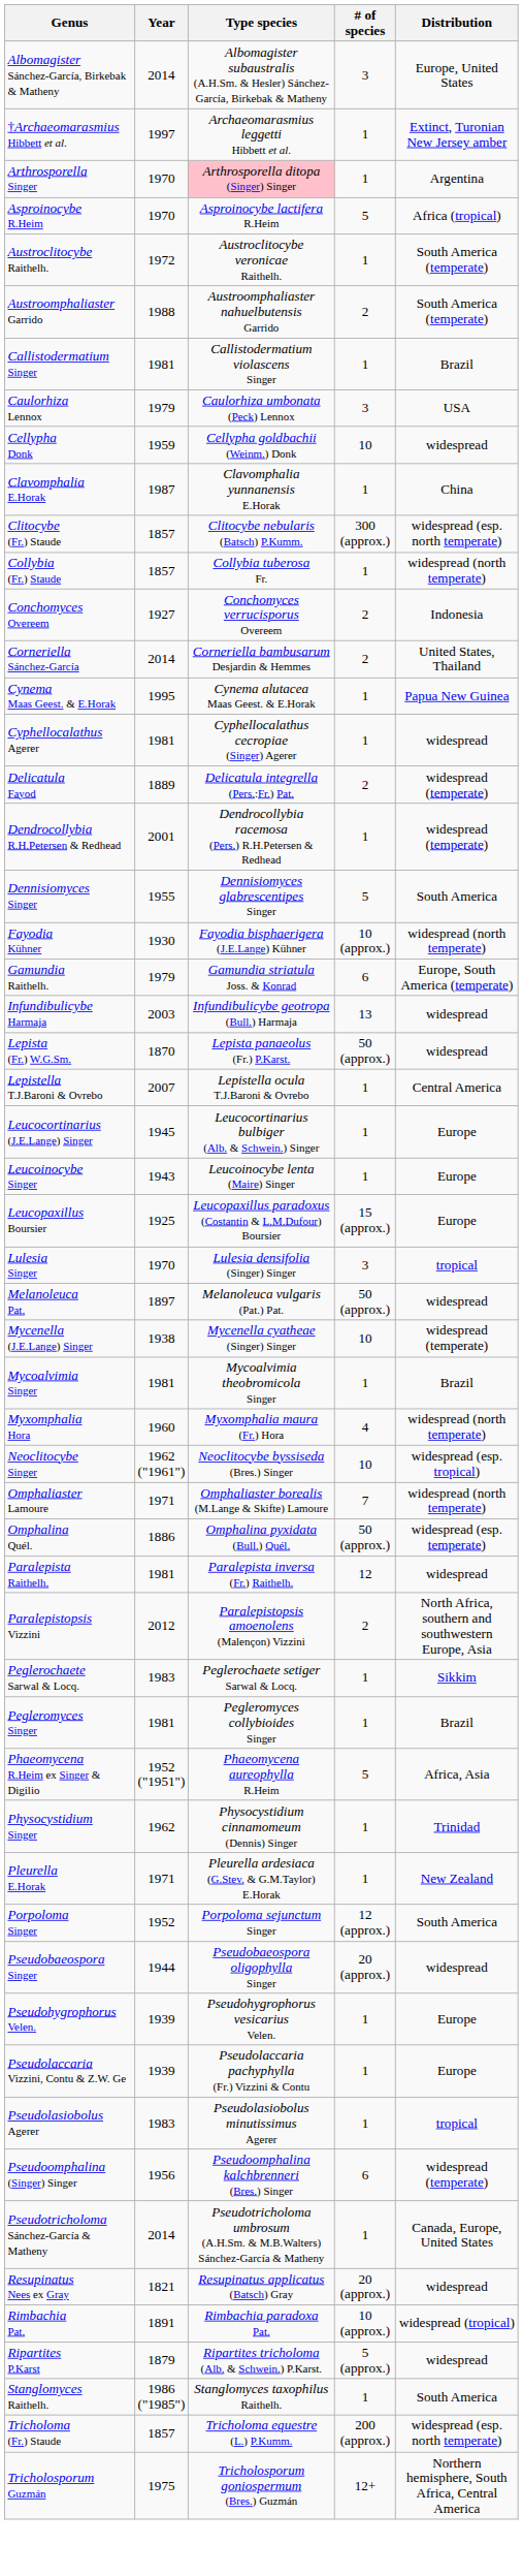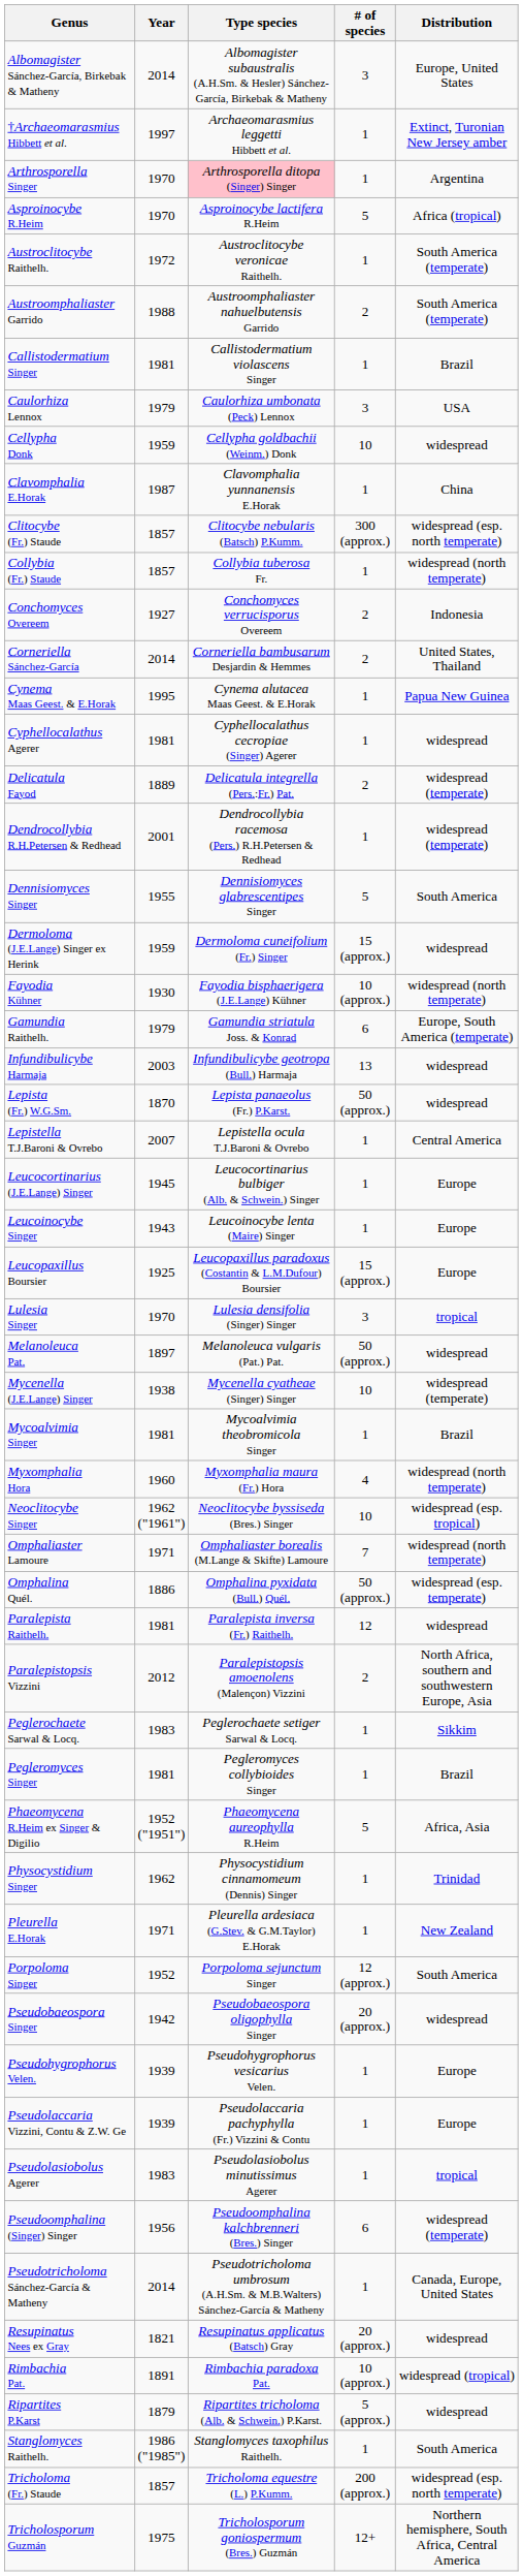 <table class="wikitable sortable" style="text-align:center" border="1">
 <tr>
 <th>Genus</th>
 <th>Year</th>
 <th class="unsortable">Type species</th>
 <th># of species</th>
 <th class="unsortable">Distribution</th>
 </tr>
 <tr>
 <td align=left><em><a href='#'>Albomagister</a></em><br><small>Sánchez-García, Birkebak & Matheny</small></td>
 <td>2014</td>
 <td><em>Albomagister subaustralis</em><br><small>(A.H.Sm. & Hesler) Sánchez-García, Birkebak & Matheny</small></td>
 <td>3</td>
 <td>Europe, United States</td>
 </tr>
 <tr>
 <td align=left><a href='#'>†</a><em><a href='#'>Archaeomarasmius</a></em><br><small><a href='#'>Hibbett</a> <em>et al</em>.</small></td>
 <td>1997</td>
 <td><em>Archaeomarasmius leggetti</em><br><small>Hibbett <em>et al</em>.</small></td>
 <td>1</td>
 <td><a href='#'>Extinct</a>, <a href='#'>Turonian</a> <a href='#'>New Jersey amber</a></td>
 </tr>
 <tr>
 <td align=left><em><a href='#'>Arthrosporella</a></em><br><small><a href='#'>Singer</a></small></td>
 <td>1970</td>
 <td style="background: pink;"><em>Arthrosporella ditopa</em><br><small>(<a href='#'>Singer</a>) Singer</small></td>
 <td>1</td>
 <td>Argentina</td>
 </tr>
 <tr>
 <td align=left><em><a href='#'>Asproinocybe</a></em><br><small><a href='#'>R.Heim</a></small></td>
 <td>1970</td>
 <td><em><a href='#'>Asproinocybe lactifera</a></em><br><small>R.Heim</small></td>
 <td>5</td>
 <td>Africa (<a href='#'>tropical</a>)</td>
 </tr>
 <tr>
 <td align=left><em><a href='#'>Austroclitocybe</a></em><br><small>Raithelh.</small></td>
 <td>1972</td>
 <td><em>Austroclitocybe veronicae</em><br><small>Raithelh.</small></td>
 <td>1</td>
 <td>South America (<a href='#'>temperate</a>)</td>
 </tr>
 <tr>
 <td align=left><em><a href='#'>Austroomphaliaster</a></em><br><small>Garrido</small></td>
 <td>1988</td>
 <td><em>Austroomphaliaster nahuelbutensis</em><br><small>Garrido</small></td>
 <td>2</td>
 <td>South America (<a href='#'>temperate</a>)</td>
 </tr>
 <tr>
 <td align=left><em><a href='#'>Callistodermatium</a></em><br><small><a href='#'>Singer</a></small></td>
 <td>1981</td>
 <td><em>Callistodermatium violascens</em><br><small>Singer</small></td>
 <td>1</td>
 <td>Brazil</td>
 </tr>
 <tr>
 <td align=left><em><a href='#'>Caulorhiza</a></em><br><small>Lennox</small></td>
 <td>1979</td>
 <td><em><a href='#'>Caulorhiza umbonata</a></em><br><small>(<a href='#'>Peck</a>) Lennox</small></td>
 <td>3</td>
 <td>USA</td>
 </tr>
 <tr>
 <td align=left><em><a href='#'>Cellypha</a></em><br><small><a href='#'>Donk</a></small></td>
 <td>1959</td>
 <td><em><a href='#'>Cellypha goldbachii</a></em><br><small>(<a href='#'>Weinm.</a>) Donk</small></td>
 <td>10</td>
 <td>widespread</td>
 </tr>
 <tr>
 <td align=left><em><a href='#'>Clavomphalia</a></em><br><small><a href='#'>E.Horak</a></small></td>
 <td>1987</td>
 <td><em>Clavomphalia yunnanensis</em><br><small>E.Horak</small></td>
 <td>1</td>
 <td>China</td>
 </tr>
 <tr>
 <td align=left><em><a href='#'>Clitocybe</a></em><br><small>(<a href='#'>Fr.</a>) Staude</small></td>
 <td>1857</td>
 <td><em><a href='#'>Clitocybe nebularis</a></em><br><small>(<a href='#'>Batsch</a>) <a href='#'>P.Kumm.</a></small></td>
 <td>300 (approx.)</td>
 <td>widespread (esp. north <a href='#'>temperate</a>)</td>
 </tr>
 <tr>
 <td align=left><em><a href='#'>Collybia</a></em><br><small>(<a href='#'>Fr.</a>) <a href='#'>Staude</a></small></td>
 <td>1857</td>
 <td><em><a href='#'>Collybia tuberosa</a></em><br><small>Fr.</small></td>
 <td>1</td>
 <td>widespread (north <a href='#'>temperate</a>)</td>
 </tr>
 <tr>
 <td align=left><em><a href='#'>Conchomyces</a></em><br><small><a href='#'>Overeem</a></small></td>
 <td>1927</td>
 <td><em><a href='#'>Conchomyces verrucisporus</a></em><br><small>Overeem</small></td>
 <td>2</td>
 <td>Indonesia</td>
 </tr>
 <tr>
 <td align=left><em><a href='#'>Corneriella</a></em><br><small><a href='#'>Sánchez-García</a></small></td>
 <td>2014</td>
 <td><em><a href='#'>Corneriella bambusarum</a></em><br><small>Desjardin & Hemmes</small></td>
 <td>2</td>
 <td>United States, Thailand</td>
 </tr>
 <tr>
 <td align=left><em><a href='#'>Cynema</a></em><br><small><a href='#'>Maas Geest.</a> & <a href='#'>E.Horak</a></small></td>
 <td>1995</td>
 <td><em>Cynema alutacea</em><br><small>Maas Geest. & E.Horak</small></td>
 <td>1</td>
 <td><a href='#'>Papua New Guinea</a></td>
 </tr>
 <tr>
 <td align=left><em><a href='#'>Cyphellocalathus</a></em><br><small>Agerer</small></td>
 <td>1981</td>
 <td><em>Cyphellocalathus cecropiae</em><br><small>(<a href='#'>Singer</a>) Agerer</small></td>
 <td>1</td>
 <td>widespread</td>
 </tr>
 <tr>
 <td align=left><em><a href='#'>Delicatula</a></em><br><small><a href='#'>Fayod</a></small></td>
 <td>1889</td>
 <td><em><a href='#'>Delicatula integrella</a></em><br><small>(<a href='#'>Pers.</a>:<a href='#'>Fr.</a>) <a href='#'>Pat.</a></small></td>
 <td>2</td>
 <td>widespread (<a href='#'>temperate</a>)</td>
 </tr>
 <tr>
 <td align=left><em><a href='#'>Dendrocollybia</a></em><br><small><a href='#'>R.H.Petersen</a> & Redhead</small></td>
 <td>2001</td>
 <td><em>Dendrocollybia racemosa</em><br><small>(<a href='#'>Pers.</a>) R.H.Petersen & Redhead</small></td>
 <td>1</td>
 <td>widespread (<a href='#'>temperate</a>)</td>
 </tr>
 <tr>
 <td align=left><em><a href='#'>Dennisiomyces</a></em><br><small><a href='#'>Singer</a></small></td>
 <td>1955</td>
 <td><em><a href='#'>Dennisiomyces glabrescentipes</a></em><br><small>Singer</small></td>
 <td>5</td>
 <td>South America</td>
+</tr>
+<tr>
+<td align=left><em><a href='#'>Dermoloma</a></em><br><small>(<a href='#'>J.E.Lange</a>) Singer ex Herink</small></td>
+<td>1959</td>
+<td><em><a href='#'>Dermoloma cuneifolium</a></em><br><small>(<a href='#'>Fr.</a>) <a href='#'>Singer</a></small></td>
+<td>15 (approx.)</td>
+<td>widespread</td>
 </tr>
 <tr>
 <td align=left><em><a href='#'>Fayodia</a></em><br><small><a href='#'>Kühner</a></small></td>
 <td>1930</td>
 <td><em><a href='#'>Fayodia bisphaerigera</a></em><br><small>(<a href='#'>J.E.Lange</a>) Kühner</small></td>
 <td>10 (approx.)</td>
 <td>widespread (north <a href='#'>temperate</a>)</td>
 </tr>
 <tr>
 <td align=left><em><a href='#'>Gamundia</a></em><br><small>Raithelh.</small></td>
 <td>1979</td>
 <td><em><a href='#'>Gamundia striatula</a></em><br><small>Joss. & <a href='#'>Konrad</a></small></td>
 <td>6</td>
 <td>Europe, South America (<a href='#'>temperate</a>)</td>
 </tr>
 <tr>
 <td align=left><em><a href='#'>Infundibulicybe</a></em><br><small><a href='#'>Harmaja</a></small></td>
 <td>2003</td>
 <td><em><a href='#'>Infundibulicybe geotropa</a></em><br><small>(<a href='#'>Bull.</a>) Harmaja</small></td>
 <td>13</td>
 <td>widespread</td>
 </tr>
 <tr>
 <td align=left><em><a href='#'>Lepista</a></em><br><small>(<a href='#'>Fr.</a>) <a href='#'>W.G.Sm.</a></small></td>
 <td>1870</td>
 <td><em><a href='#'>Lepista panaeolus</a></em><br><small>(Fr.) <a href='#'>P.Karst.</a></small></td>
 <td>50 (approx.)</td>
 <td>widespread</td>
 </tr>
 <tr>
 <td align=left><em><a href='#'>Lepistella</a></em><br><small>T.J.Baroni & Ovrebo</small></td>
 <td>2007</td>
 <td><em>Lepistella ocula</em><br><small>T.J.Baroni & Ovrebo</small></td>
 <td>1</td>
 <td>Central America</td>
 </tr>
 <tr>
 <td align=left><em><a href='#'>Leucocortinarius</a></em><br><small>(<a href='#'>J.E.Lange</a>) <a href='#'>Singer</a></small></td>
 <td>1945</td>
 <td><em>Leucocortinarius bulbiger</em><br><small>(<a href='#'>Alb.</a> & <a href='#'>Schwein.</a>) Singer</small></td>
 <td>1</td>
 <td>Europe</td>
 </tr>
 <tr>
 <td align=left><em><a href='#'>Leucoinocybe</a></em><br><small><a href='#'>Singer</a></small></td>
 <td>1943</td>
 <td><em>Leucoinocybe lenta</em><br><small>(<a href='#'>Maire</a>) Singer</small></td>
 <td>1</td>
 <td>Europe</td>
 </tr>
 <tr>
 <td align=left><em><a href='#'>Leucopaxillus</a></em><br><small>Boursier</small></td>
 <td>1925</td>
 <td><em><a href='#'>Leucopaxillus paradoxus</a></em><br><small>(<a href='#'>Costantin</a> & <a href='#'>L.M.Dufour</a>) Boursier</small></td>
 <td>15 (approx.)</td>
 <td>Europe</td>
 </tr>
 <tr>
 <td align=left><em><a href='#'>Lulesia</a></em><br><small><a href='#'>Singer</a></small></td>
 <td>1970</td>
 <td><em><a href='#'>Lulesia densifolia</a></em><br><small>(Singer) Singer</small></td>
 <td>3</td>
 <td><a href='#'>tropical</a></td>
 </tr>
 <tr>
 <td align=left><em><a href='#'>Melanoleuca</a></em><br><small><a href='#'>Pat.</a></small></td>
 <td>1897</td>
 <td><em>Melanoleuca vulgaris</em><br><small>(Pat.) Pat.</small></td>
 <td>50 (approx.)</td>
 <td>widespread</td>
 </tr>
 <tr>
 <td align=left><em><a href='#'>Mycenella</a></em><br><small>(<a href='#'>J.E.Lange</a>) <a href='#'>Singer</a></small></td>
 <td>1938</td>
 <td><em><a href='#'>Mycenella cyatheae</a></em><br><small>(Singer) Singer</small></td>
 <td>10</td>
 <td>widespread (temperate)</td>
 </tr>
 <tr>
 <td align=left><em><a href='#'>Mycoalvimia</a></em><br><small><a href='#'>Singer</a></small></td>
 <td>1981</td>
 <td><em>Mycoalvimia theobromicola</em><br><small>Singer</small></td>
 <td>1</td>
 <td>Brazil</td>
 </tr>
 <tr>
 <td align=left><em><a href='#'>Myxomphalia</a></em><br><small><a href='#'>Hora</a></small></td>
 <td>1960</td>
 <td><em><a href='#'>Myxomphalia maura</a></em><br><small>(<a href='#'>Fr.</a>) Hora</small></td>
 <td>4</td>
 <td>widespread (north <a href='#'>temperate</a>)</td>
 </tr>
 <tr>
 <td align=left><em><a href='#'>Neoclitocybe</a></em><br><small><a href='#'>Singer</a></small></td>
 <td>1962<br>("1961")</td>
 <td><em><a href='#'>Neoclitocybe byssiseda</a></em><br><small>(Bres.) Singer</small></td>
 <td>10</td>
 <td>widespread (esp. <a href='#'>tropical</a>)</td>
 </tr>
 <tr>
 <td align=left><em><a href='#'>Omphaliaster</a></em><br><small>Lamoure</small></td>
 <td>1971</td>
 <td><em><a href='#'>Omphaliaster borealis</a></em><br><small>(M.Lange & Skifte) Lamoure</small></td>
 <td>7</td>
 <td>widespread (north <a href='#'>temperate</a>)</td>
 </tr>
 <tr>
 <td align=left><em><a href='#'>Omphalina</a></em><br><small>Quél.</small></td>
 <td>1886</td>
 <td><em><a href='#'>Omphalina pyxidata</a></em><br><small>(<a href='#'>Bull.</a>) <a href='#'>Quél.</a></small></td>
 <td>50 (approx.)</td>
 <td>widespread (esp. <a href='#'>temperate</a>)</td>
 </tr>
 <tr>
 <td align=left><em><a href='#'>Paralepista</a></em><br><small><a href='#'>Raithelh.</a></small></td>
 <td>1981</td>
 <td><em><a href='#'>Paralepista inversa</a></em><br><small>(<a href='#'>Fr.</a>) <a href='#'>Raithelh.</a></small></td>
 <td>12</td>
 <td>widespread</td>
 </tr>
 <tr>
 <td align=left><em><a href='#'>Paralepistopsis</a></em><br><small>Vizzini</small></td>
 <td>2012</td>
 <td><em><a href='#'>Paralepistopsis amoenolens</a></em><br><small>(Malençon) Vizzini</small></td>
 <td>2</td>
 <td>North Africa, southern and southwestern Europe, Asia</td>
 </tr>
 <tr>
 <td align=left><em><a href='#'>Peglerochaete</a></em><br><small>Sarwal & Locq.</small></td>
 <td>1983</td>
 <td><em>Peglerochaete setiger</em><br><small>Sarwal & Locq.</small></td>
 <td>1</td>
 <td><a href='#'>Sikkim</a></td>
 </tr>
 <tr>
 <td align=left><em><a href='#'>Pegleromyces</a></em><br><small><a href='#'>Singer</a></small></td>
 <td>1981</td>
 <td><em>Pegleromyces collybioides</em><br><small>Singer</small></td>
 <td>1</td>
 <td>Brazil</td>
 </tr>
 <tr>
 <td align=left><em><a href='#'>Phaeomycena</a></em><br><small><a href='#'>R.Heim</a> ex <a href='#'>Singer</a> & Digilio</small></td>
 <td>1952<br>("1951")</td>
 <td><em><a href='#'>Phaeomycena aureophylla</a></em><br><small>R.Heim</small></td>
 <td>5</td>
 <td>Africa, Asia</td>
 </tr>
 <tr>
 <td align=left><em><a href='#'>Physocystidium</a></em><br><small><a href='#'>Singer</a></small></td>
 <td>1962</td>
 <td><em>Physocystidium cinnamomeum</em><br><small>(Dennis) Singer</small></td>
 <td>1</td>
 <td><a href='#'>Trinidad</a></td>
 </tr>
 <tr>
 <td align=left><em><a href='#'>Pleurella</a></em><br><small><a href='#'>E.Horak</a></small></td>
 <td>1971</td>
 <td><em>Pleurella ardesiaca</em><br><small>(<a href='#'>G.Stev.</a> & G.M.Taylor) E.Horak</small></td>
 <td>1</td>
 <td><a href='#'>New Zealand</a></td>
 </tr>
 <tr>
 <td align=left><em><a href='#'>Porpoloma</a></em><br><small><a href='#'>Singer</a></small></td>
 <td>1952</td>
 <td><em><a href='#'>Porpoloma sejunctum</a></em><br><small>Singer</small></td>
 <td>12 (approx.)</td>
 <td>South America</td>
 </tr>
 <tr>
 <td align=left><em><a href='#'>Pseudobaeospora</a></em><br><small><a href='#'>Singer</a></small></td>
-<td>1944</td>
+<td>1942</td>
 <td><em><a href='#'>Pseudobaeospora oligophylla</a></em><br><small>Singer</small></td>
 <td>20 (approx.)</td>
 <td>widespread</td>
 </tr>
 <tr>
 <td align=left><em><a href='#'>Pseudohygrophorus</a></em><br><small><a href='#'>Velen.</a></small></td>
 <td>1939</td>
 <td><em>Pseudohygrophorus vesicarius</em><br><small>Velen.</small></td>
 <td>1</td>
 <td>Europe</td>
 </tr>
 <tr>
 <td align=left><em><a href='#'>Pseudolaccaria</a></em><br><small>Vizzini, Contu & Z.W. Ge</small></td>
 <td>1939</td>
 <td><em>Pseudolaccaria pachyphylla</em><br><small>(Fr.) Vizzini & Contu</small></td>
 <td>1</td>
 <td>Europe</td>
 </tr>
 <tr>
 <td align=left><em><a href='#'>Pseudolasiobolus</a></em><br><small>Agerer</small></td>
 <td>1983</td>
 <td><em>Pseudolasiobolus minutissimus</em><br><small>Agerer</small></td>
 <td>1</td>
 <td><a href='#'>tropical</a></td>
 </tr>
 <tr>
 <td align=left><em><a href='#'>Pseudoomphalina</a></em><br><small>(<a href='#'>Singer</a>) Singer</small></td>
 <td>1956</td>
 <td><em><a href='#'>Pseudoomphalina kalchbrenneri</a></em><br><small>(<a href='#'>Bres.</a>) Singer</small></td>
 <td>6</td>
 <td>widespread (<a href='#'>temperate</a>)</td>
 </tr>
 <tr>
 <td align=left><em><a href='#'>Pseudotricholoma</a></em><br><small>Sánchez-García & Matheny</small></td>
 <td>2014</td>
 <td><em>Pseudotricholoma umbrosum </em><br><small>(A.H.Sm. & M.B.Walters) Sánchez-García & Matheny</small></td>
 <td>1</td>
 <td>Canada, Europe, United States</td>
 </tr>
 <tr>
 <td align=left><em><a href='#'>Resupinatus</a></em><br><small><a href='#'>Nees</a> ex <a href='#'>Gray</a></small></td>
 <td>1821</td>
 <td><em><a href='#'>Resupinatus applicatus</a></em><br><small>(<a href='#'>Batsch</a>) Gray</small></td>
 <td>20 (approx.)</td>
 <td>widespread</td>
 </tr>
 <tr>
 <td align=left><em><a href='#'>Rimbachia</a></em><br><small><a href='#'>Pat.</a></small></td>
 <td>1891</td>
 <td><em><a href='#'>Rimbachia paradoxa</a></em><br><small><a href='#'>Pat.</a></small></td>
 <td>10 (approx.)</td>
 <td>widespread (<a href='#'>tropical</a>)</td>
 </tr>
 <tr>
 <td align=left><em><a href='#'>Ripartites</a></em><br><small><a href='#'>P.Karst</a></small></td>
 <td>1879</td>
 <td><em><a href='#'>Ripartites tricholoma</a></em><br><small>(<a href='#'>Alb.</a> & <a href='#'>Schwein.</a>) P.Karst.</small></td>
 <td>5 (approx.)</td>
 <td>widespread</td>
 </tr>
 <tr>
 <td align=left><em><a href='#'>Stanglomyces</a></em><br><small>Raithelh.</small></td>
 <td>1986<br>("1985")</td>
 <td><em>Stanglomyces taxophilus</em><br><small>Raithelh.</small></td>
 <td>1</td>
 <td>South America</td>
 </tr>
 <tr>
 <td align=left><em><a href='#'>Tricholoma</a></em><br><small>(<a href='#'>Fr.</a>) Staude</small></td>
 <td>1857</td>
 <td><em><a href='#'>Tricholoma equestre</a></em><br><small>(<a href='#'>L.</a>) <a href='#'>P.Kumm.</a></small></td>
 <td>200 (approx.)</td>
 <td>widespread (esp. north <a href='#'>temperate</a>)</td>
 </tr>
 <tr>
 <td align=left><em><a href='#'>Tricholosporum</a></em><br><small><a href='#'>Guzmán</a></small></td>
 <td>1975</td>
 <td><em><a href='#'>Tricholosporum goniospermum</a></em><br><small>(<a href='#'>Bres.</a>) Guzmán</small></td>
 <td>12+</td>
 <td>Northern hemisphere, South Africa, Central America</td>
 </tr>
 </table>
